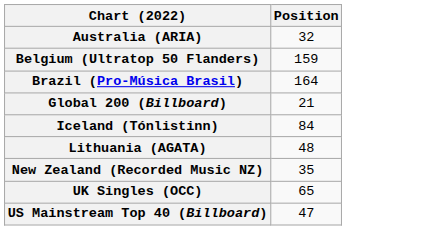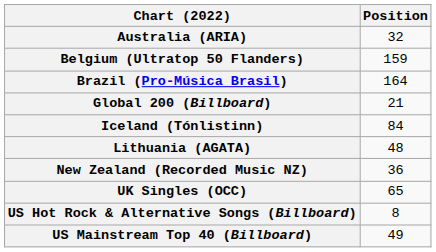 <table class="wikitable sortable plainrowheaders" style="text-align:center">
 <tr>
 <th scope="col">Chart (2022)</th>
 <th scope="col">Position</th>
 </tr>
 <tr>
 <th scope="row">Australia (ARIA)</th>
 <td>32</td>
 </tr>
 <tr>
 <th scope="row">Belgium (Ultratop 50 Flanders)</th>
 <td>159</td>
 </tr>
 <tr>
 <th scope="row">Brazil (<a href='#'>Pro-Música Brasil</a>)</th>
 <td>164</td>
 </tr>
 <tr>
 <th scope="row">Global 200 (<em>Billboard</em>)</th>
 <td>21</td>
 </tr>
 <tr>
 <th scope="row">Iceland (Tónlistinn)</th>
 <td>84</td>
 </tr>
 <tr>
 <th scope="row">Lithuania (AGATA)</th>
 <td>48</td>
 </tr>
 <tr>
 <th scope="row">New Zealand (Recorded Music NZ)</th>
-<td>35</td>
+<td>36</td>
 </tr>
 <tr>
 <th scope="row">UK Singles (OCC)</th>
 <td>65</td>
 </tr>
 <tr>
+<th scope="row">US Hot Rock & Alternative Songs (<em>Billboard</em>)</th>
+<td>8</td>
+</tr>
+<tr>
 <th scope="row">US Mainstream Top 40 (<em>Billboard</em>)</th>
-<td>47</td>
+<td>49</td>
 </tr>
 </table>
